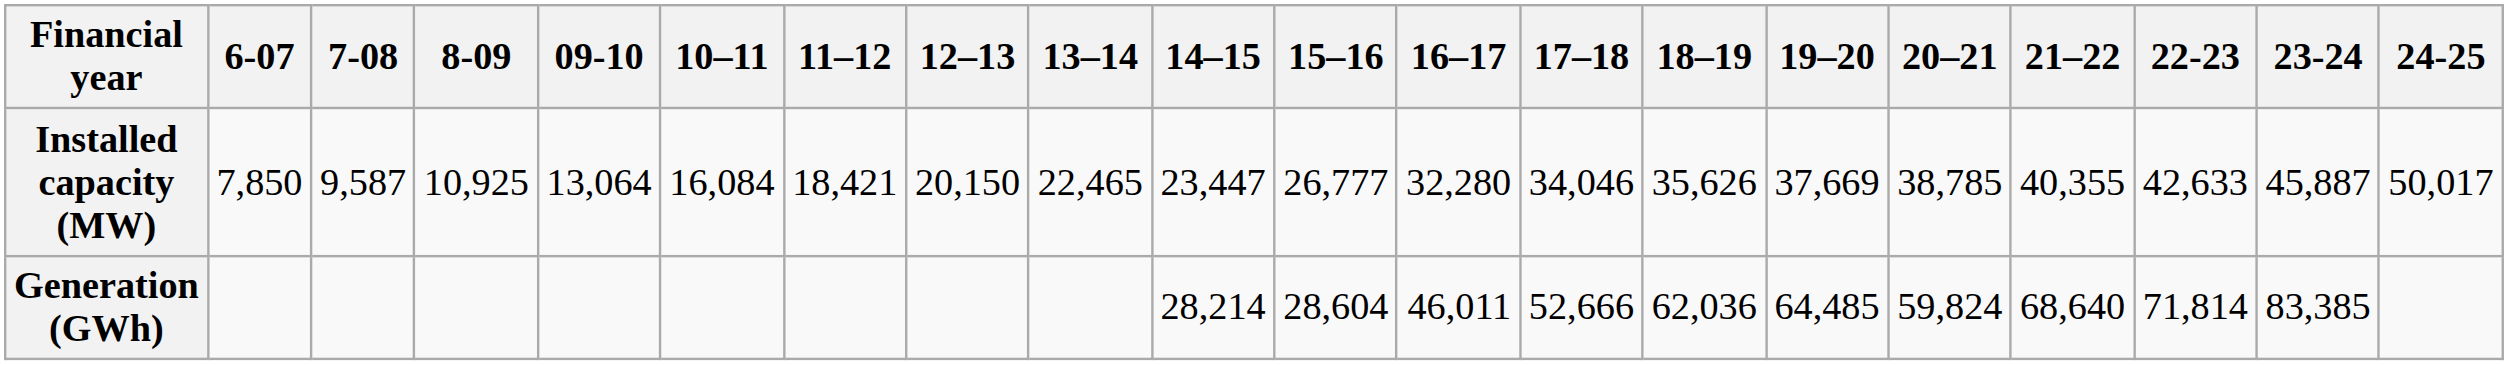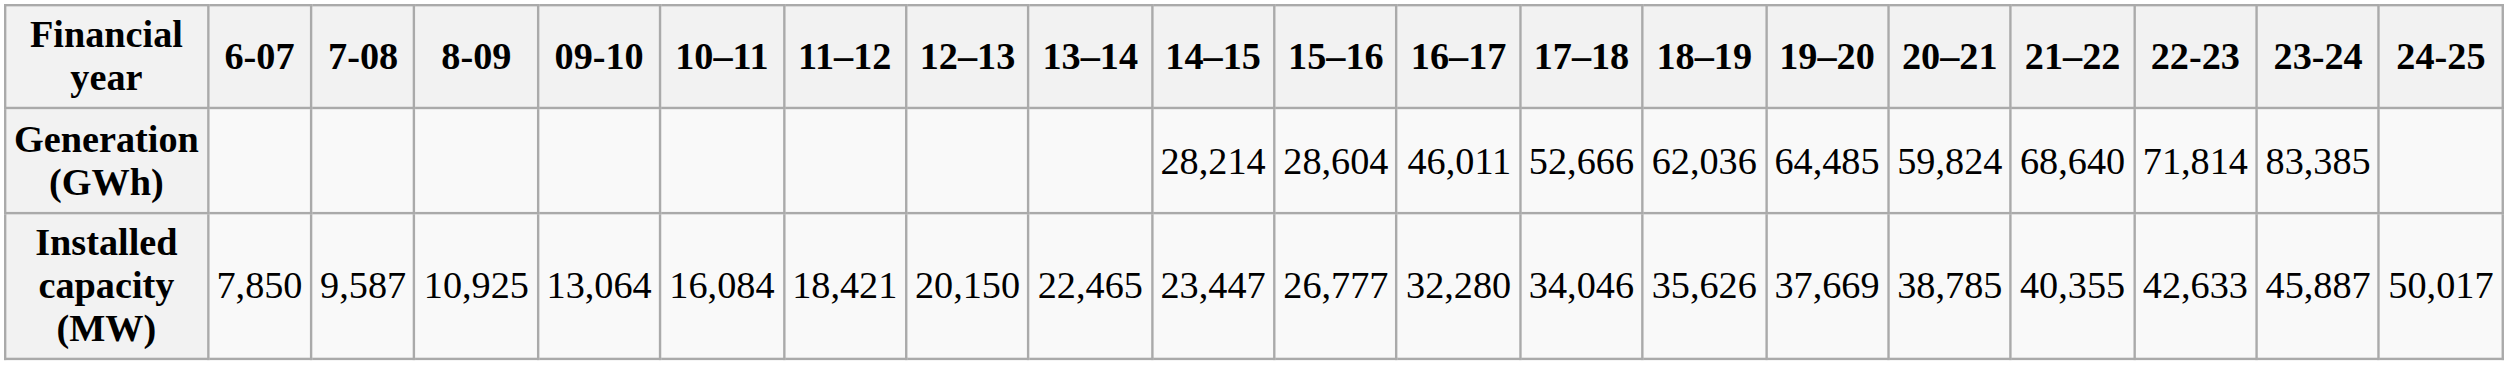 <table class="wikitable" style="text-align:right; margin:left">
 <tr>
 <th>Financial year</th>
 <th>6-07</th>
 <th>7-08</th>
 <th>8-09</th>
 <th>09-10</th>
 <th>10–11</th>
 <th>11–12</th>
 <th>12–13</th>
 <th>13–14</th>
 <th>14–15</th>
 <th>15–16</th>
 <th>16–17</th>
 <th>17–18</th>
 <th>18–19</th>
 <th>19–20</th>
 <th>20–21</th>
 <th>21–22</th>
 <th>22-23</th>
 <th>23-24</th>
 <th>24-25</th>
 </tr>
 <tr>
+<th>Generation (GWh)</th>
+<td></td>
+<td></td>
+<td></td>
+<td></td>
+<td></td>
+<td></td>
+<td></td>
+<td></td>
+<td>28,214</td>
+<td>28,604</td>
+<td>46,011</td>
+<td>52,666</td>
+<td>62,036</td>
+<td>64,485</td>
+<td>59,824</td>
+<td>68,640</td>
+<td>71,814</td>
+<td>83,385</td>
+<td></td>
+</tr>
+<tr>
 <th>Installed capacity (MW)</th>
 <td>7,850</td>
 <td>9,587</td>
 <td>10,925</td>
 <td>13,064</td>
 <td>16,084</td>
 <td>18,421</td>
 <td>20,150</td>
 <td>22,465</td>
 <td>23,447</td>
 <td>26,777</td>
 <td>32,280</td>
 <td>34,046</td>
 <td>35,626</td>
 <td>37,669</td>
 <td>38,785</td>
 <td>40,355</td>
 <td>42,633</td>
 <td>45,887</td>
 <td>50,017</td>
 </tr>
-<tr>
-<th>Generation (GWh)</th>
-<td></td>
-<td></td>
-<td></td>
-<td></td>
-<td></td>
-<td></td>
-<td></td>
-<td></td>
-<td>28,214</td>
-<td>28,604</td>
-<td>46,011</td>
-<td>52,666</td>
-<td>62,036</td>
-<td>64,485</td>
-<td>59,824</td>
-<td>68,640</td>
-<td>71,814</td>
-<td>83,385</td>
-<td></td>
-</tr>
 </table>
